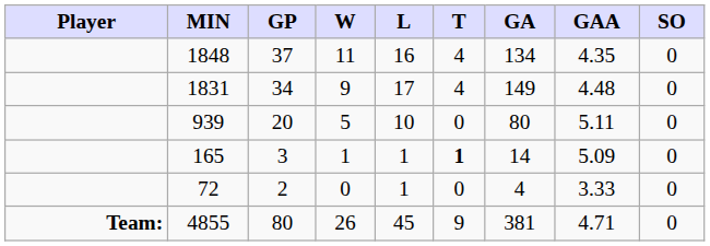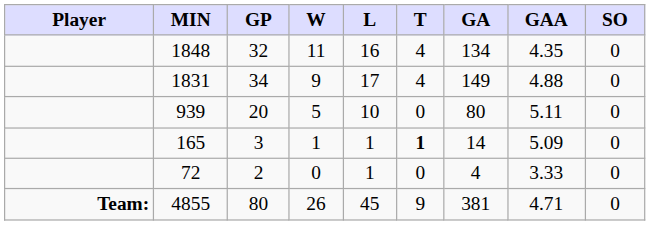 <table style="width:60%;" class="wikitable sortable">
 <tr>
 <th style="background:#ddf; width:10%;">Player</th>
 <th style="width:3%; background:#ddf;" title="Minutes played">MIN</th>
 <th style="width:3%; background:#ddf;" title="Games played in">GP</th>
 <th style="width:3%; background:#ddf;" title="Games played in">W</th>
 <th style="width:3%; background:#ddf;" title="Games played in">L</th>
 <th style="width:3%; background:#ddf;" title="Ties">T</th>
 <th style="width:3%; background:#ddf;" title="Goals against">GA</th>
 <th style="width:3%; background:#ddf;" title="Goals against average">GAA</th>
 <th style="width:3%; background:#ddf;" title="Shut-outs">SO</th>
 </tr>
 <tr style="text-align:center;">
 <td style="text-align:right;"></td>
 <td>1848</td>
-<td>37</td>
+<td>32</td>
 <td>11</td>
 <td>16</td>
 <td>4</td>
 <td>134</td>
 <td>4.35</td>
 <td>0</td>
 </tr>
 <tr style="text-align:center;">
 <td style="text-align:right;"></td>
 <td>1831</td>
 <td>34</td>
 <td>9</td>
 <td>17</td>
 <td>4</td>
 <td>149</td>
-<td>4.48</td>
+<td>4.88</td>
 <td>0</td>
 </tr>
 <tr style="text-align:center;">
 <td style="text-align:right;"></td>
 <td>939</td>
 <td>20</td>
 <td>5</td>
 <td>10</td>
 <td>0</td>
 <td>80</td>
 <td>5.11</td>
 <td>0</td>
 </tr>
 <tr style="text-align:center;">
 <td style="text-align:right;"></td>
 <td>165</td>
 <td>3</td>
 <td>1</td>
 <td>1</td>
 <td><strong>1</strong></td>
 <td>14</td>
 <td>5.09</td>
 <td>0</td>
 </tr>
 <tr style="text-align:center;">
 <td style="text-align:right;"></td>
 <td>72</td>
 <td>2</td>
 <td>0</td>
 <td>1</td>
 <td>0</td>
 <td>4</td>
 <td>3.33</td>
 <td>0</td>
 </tr>
 <tr style="text-align:center;">
 <td style="text-align:right;"><strong>Team:</strong></td>
 <td>4855</td>
 <td>80</td>
 <td>26</td>
 <td>45</td>
 <td>9</td>
 <td>381</td>
 <td>4.71</td>
 <td>0</td>
 </tr>
 </table>
